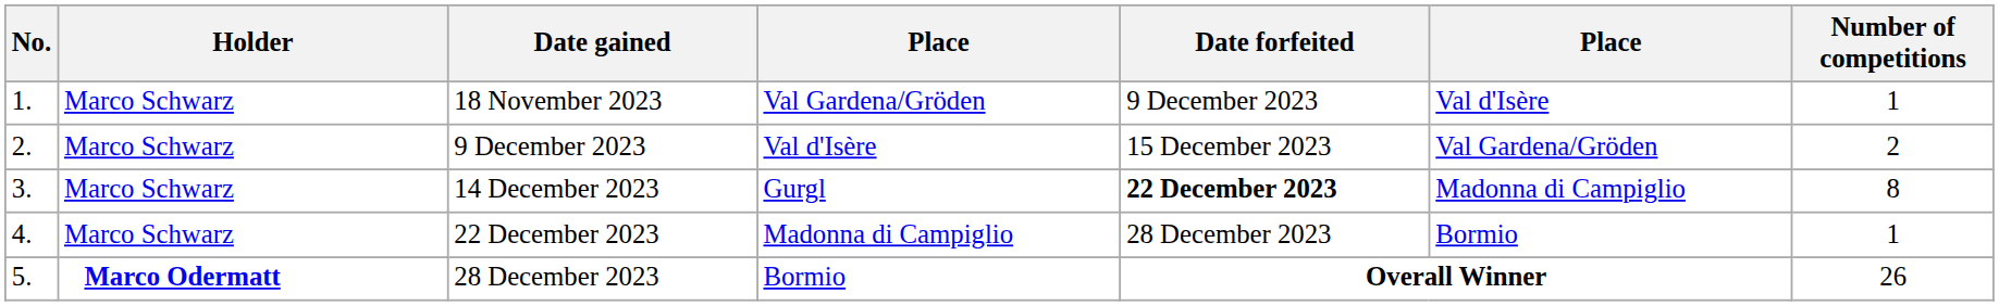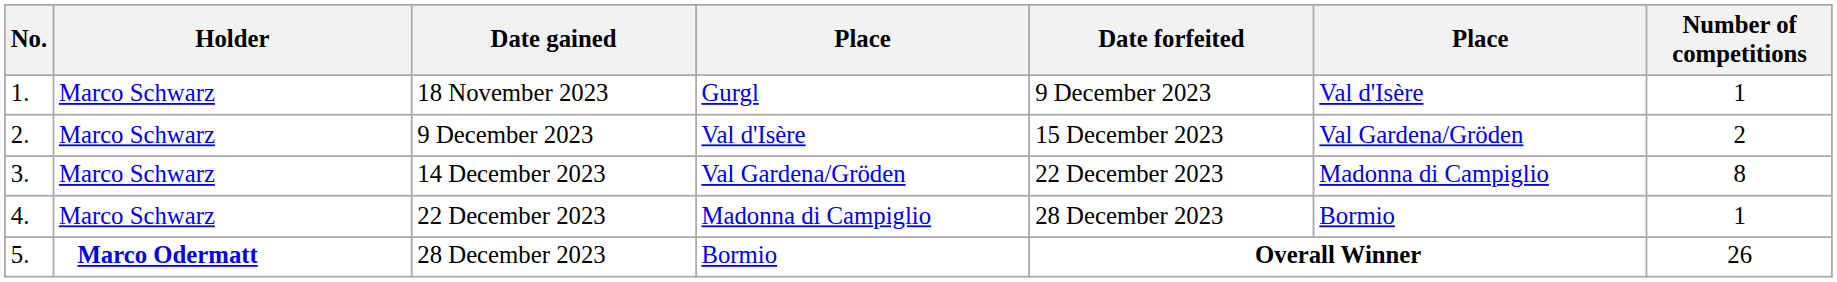 <table class="wikitable plainrowheaders" style="background:#fff; font-size:86%; line-height:16px; border:grey solid 1px; border-collapse:collapse;">
 <tr>
 <th style="width:1em;">No.</th>
 <th style="width:14em;">Holder</th>
 <th style="width:11em;">Date gained</th>
 <th style="width:13em;">Place</th>
 <th style="width:11em;">Date forfeited</th>
 <th style="width:13em;">Place</th>
 <th style="width:7em;">Number of competitions</th>
 </tr>
 <tr>
 <td>1.</td>
 <td> <a href='#'>Marco Schwarz</a></td>
 <td>18 November 2023</td>
-<td> <a href='#'>Val Gardena/Gröden</a></td>
+<td> <a href='#'>Gurgl</a></td>
 <td>9 December 2023</td>
 <td> <a href='#'>Val d'Isère</a></td>
 <td align=center>1</td>
 </tr>
 <tr>
 <td>2.</td>
 <td> <a href='#'>Marco Schwarz</a></td>
 <td>9 December 2023</td>
 <td> <a href='#'>Val d'Isère</a></td>
 <td>15 December 2023</td>
 <td> <a href='#'>Val Gardena/Gröden</a></td>
 <td align=center>2</td>
 </tr>
 <tr>
 <td>3.</td>
 <td> <a href='#'>Marco Schwarz</a></td>
 <td>14 December 2023</td>
-<td> <a href='#'>Gurgl</a></td>
-<td><strong>22 December 2023</strong></td>
+<td> <a href='#'>Val Gardena/Gröden</a></td>
+<td>22 December 2023</td>
 <td> <a href='#'>Madonna di Campiglio</a></td>
 <td align=center>8</td>
 </tr>
 <tr>
 <td>4.</td>
 <td> <a href='#'>Marco Schwarz</a></td>
 <td>22 December 2023</td>
 <td> <a href='#'>Madonna di Campiglio</a></td>
 <td>28 December 2023</td>
 <td> <a href='#'>Bormio</a></td>
 <td align=center>1</td>
 </tr>
 <tr>
 <td>5.</td>
 <td>   <strong><a href='#'>Marco Odermatt</a></strong></td>
 <td>28 December 2023</td>
 <td> <a href='#'>Bormio</a></td>
 <td align=center colspan=2><strong>Overall Winner</strong></td>
 <td align=center>26</td>
 </tr>
 </table>
